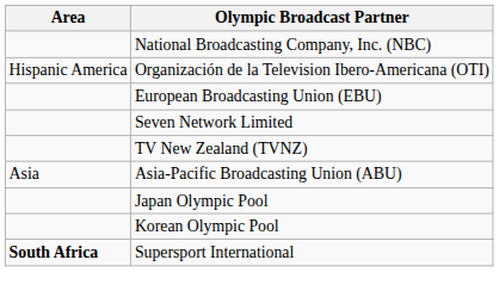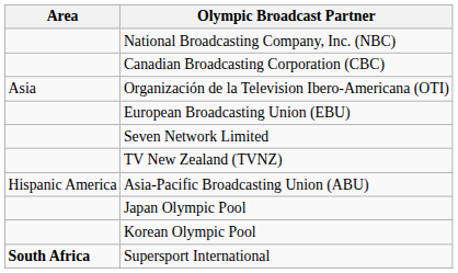 <table class="sortable wikitable" style="text-align:left; margin-right:50px; font-size:100%">
 <tr>
 <th align=center>Area</th>
 <th align=center>Olympic Broadcast Partner</th>
 </tr>
 <tr>
 <td align=left></td>
 <td>National Broadcasting Company, Inc. (NBC)</td>
 </tr>
 <tr>
-<td align=left>Hispanic America</td>
+<td align=left></td>
+<td>Canadian Broadcasting Corporation (CBC)</td>
+</tr>
+<tr>
+<td align=left>Asia</td>
 <td>Organización de la Television Ibero-Americana (OTI)</td>
 </tr>
 <tr>
 <td align=left></td>
 <td>European Broadcasting Union (EBU)</td>
 </tr>
 <tr>
 <td align=left></td>
 <td>Seven Network Limited</td>
 </tr>
 <tr>
 <td align=left></td>
 <td>TV New Zealand (TVNZ)</td>
 </tr>
 <tr>
-<td align=left>Asia</td>
+<td align=left>Hispanic America</td>
 <td>Asia-Pacific Broadcasting Union (ABU)</td>
 </tr>
 <tr>
 <td align=left></td>
 <td>Japan Olympic Pool</td>
 </tr>
 <tr>
 <td align=left></td>
 <td>Korean Olympic Pool</td>
 </tr>
 <tr>
 <td align=left><strong>South Africa</strong></td>
 <td>Supersport International</td>
 </tr>
 </table>
